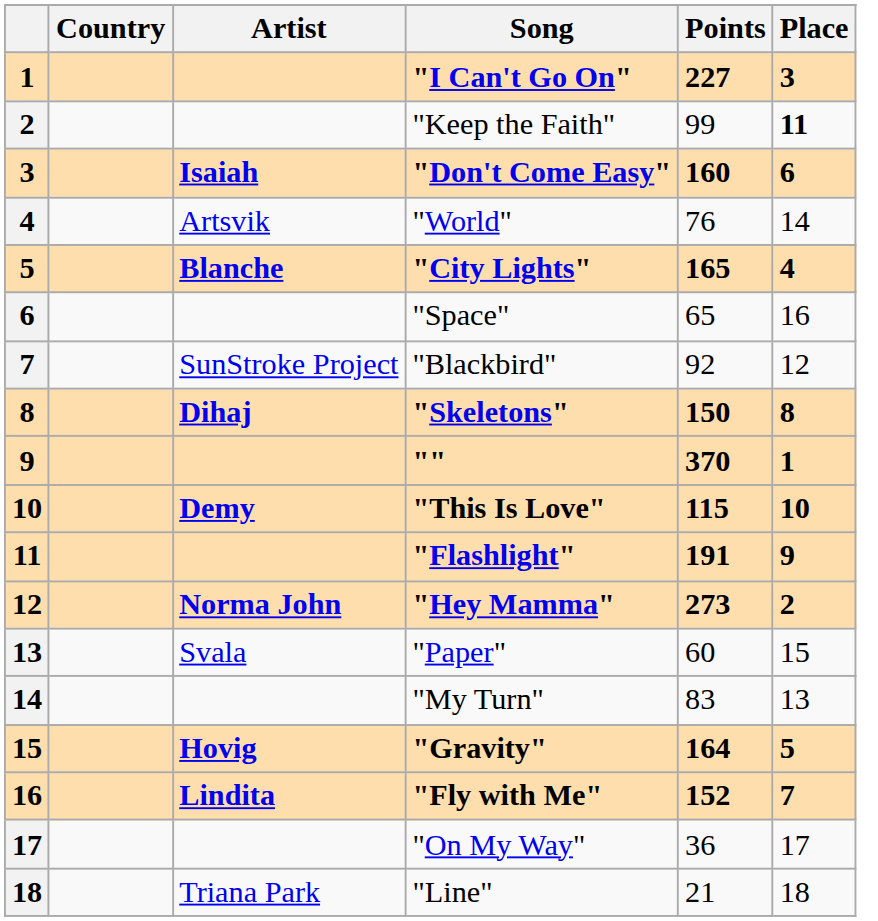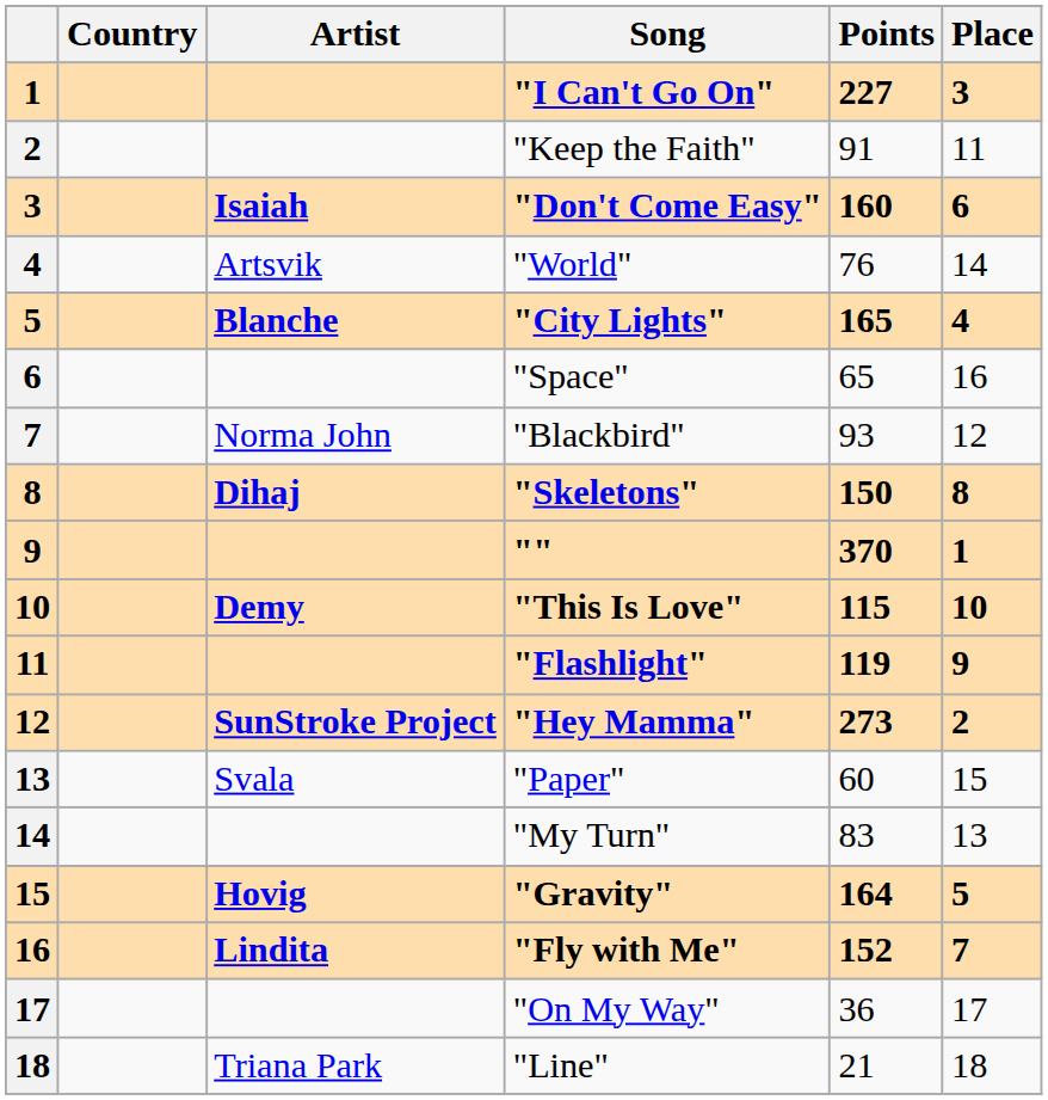 <table class="sortable wikitable plainrowheaders">
 <tr>
 </tr>
 <tr>
 <th scope="col"></th>
 <th scope="col">Country</th>
 <th scope="col">Artist</th>
 <th scope="col">Song</th>
 <th scope="col">Points</th>
 <th scope="col">Place<br></th>
 </tr>
 <tr style="font-weight:bold; background:navajowhite;">
 <th scope="row" style="text-align:center; font-weight:bold; background:navajowhite;">1</th>
 <td></td>
 <td></td>
 <td>"<a href='#'>I Can't Go On</a>"</td>
 <td>227</td>
 <td>3</td>
 </tr>
 <tr>
 <th scope="row" style="text-align:center;">2</th>
 <td></td>
 <td></td>
 <td>"Keep the Faith"</td>
-<td>99</td>
-<td><strong>11</strong></td>
+<td>91</td>
+<td>11</td>
 </tr>
 <tr style="font-weight:bold; background:navajowhite;">
 <th scope="row" style="text-align:center; font-weight:bold; background:navajowhite;">3</th>
 <td></td>
 <td><a href='#'>Isaiah</a></td>
 <td>"<a href='#'>Don't Come Easy</a>"</td>
 <td>160</td>
 <td>6</td>
 </tr>
 <tr>
 <th scope="row" style="text-align:center;">4</th>
 <td></td>
 <td><a href='#'>Artsvik</a></td>
 <td>"<a href='#'>World</a>"</td>
 <td>76</td>
 <td>14</td>
 </tr>
 <tr style="font-weight:bold; background:navajowhite;">
 <th scope="row" style="text-align:center; font-weight:bold; background:navajowhite;">5</th>
 <td></td>
 <td><a href='#'>Blanche</a></td>
 <td>"<a href='#'>City Lights</a>"</td>
 <td>165</td>
 <td>4</td>
 </tr>
 <tr>
 <th scope="row" style="text-align:center;">6</th>
 <td></td>
 <td></td>
 <td>"Space"</td>
 <td>65</td>
 <td>16</td>
 </tr>
 <tr>
 <th scope="row" style="text-align:center;">7</th>
 <td></td>
-<td><a href='#'>SunStroke Project</a></td>
+<td><a href='#'>Norma John</a></td>
 <td>"Blackbird"</td>
-<td>92</td>
+<td>93</td>
 <td>12</td>
 </tr>
 <tr style="font-weight:bold; background:navajowhite;">
 <th scope="row" style="text-align:center; font-weight:bold; background:navajowhite;">8</th>
 <td></td>
 <td><a href='#'>Dihaj</a></td>
 <td>"<a href='#'>Skeletons</a>"</td>
 <td>150</td>
 <td>8</td>
 </tr>
 <tr style="font-weight:bold; background:navajowhite;">
 <th scope="row" style="text-align:center; font-weight:bold; background:navajowhite;">9</th>
 <td></td>
 <td></td>
 <td>""</td>
 <td>370</td>
 <td>1</td>
 </tr>
 <tr style="font-weight:bold; background:navajowhite;">
 <th scope="row" style="text-align:center; font-weight:bold; background:navajowhite;">10</th>
 <td></td>
 <td><a href='#'>Demy</a></td>
 <td>"This Is Love"</td>
 <td>115</td>
 <td>10</td>
 </tr>
 <tr style="font-weight:bold; background:navajowhite;">
 <th scope="row" style="text-align:center; font-weight:bold; background:navajowhite;">11</th>
 <td></td>
 <td></td>
 <td>"<a href='#'>Flashlight</a>"</td>
-<td>191</td>
+<td>119</td>
 <td>9</td>
 </tr>
 <tr style="font-weight:bold; background:navajowhite;">
 <th scope="row" style="text-align:center; font-weight:bold; background:navajowhite;">12</th>
 <td></td>
-<td><a href='#'>Norma John</a></td>
+<td><a href='#'>SunStroke Project</a></td>
 <td>"<a href='#'>Hey Mamma</a>"</td>
 <td>273</td>
 <td>2</td>
 </tr>
 <tr>
 <th scope="row" style="text-align:center;">13</th>
 <td></td>
 <td><a href='#'>Svala</a></td>
 <td>"<a href='#'>Paper</a>"</td>
 <td>60</td>
 <td>15</td>
 </tr>
 <tr>
 <th scope="row" style="text-align:center;">14</th>
 <td></td>
 <td></td>
 <td>"My Turn"</td>
 <td>83</td>
 <td>13</td>
 </tr>
 <tr style="font-weight:bold; background:navajowhite;">
 <th scope="row" style="text-align:center; font-weight:bold; background:navajowhite;">15</th>
 <td></td>
 <td><a href='#'>Hovig</a></td>
 <td>"Gravity"</td>
 <td>164</td>
 <td>5</td>
 </tr>
 <tr style="font-weight:bold; background:navajowhite;">
 <th scope="row" style="text-align:center; font-weight:bold; background:navajowhite;">16</th>
 <td></td>
 <td><a href='#'>Lindita</a></td>
 <td>"Fly with Me"</td>
 <td>152</td>
 <td>7</td>
 </tr>
 <tr>
 <th scope="row" style="text-align:center;">17</th>
 <td></td>
 <td></td>
 <td>"<a href='#'>On My Way</a>"</td>
 <td>36</td>
 <td>17</td>
 </tr>
 <tr>
 <th scope="row" style="text-align:center;">18</th>
 <td></td>
 <td><a href='#'>Triana Park</a></td>
 <td>"Line"</td>
 <td>21</td>
 <td>18</td>
 </tr>
 </table>
